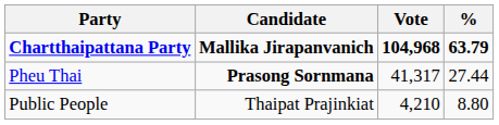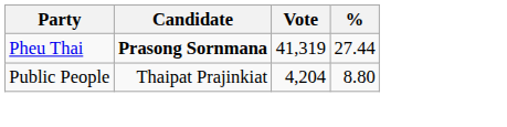 <table class="wikitable" style="text-align:right">
 <tr>
 <th>Party</th>
 <th>Candidate</th>
 <th>Vote</th>
 <th>%</th>
 </tr>
 <tr>
-<td align="left"><strong><a href='#'>Chartthaipattana Party</a></strong></td>
-<td><strong>Mallika Jirapanvanich</strong></td>
-<td><strong>104,968</strong></td>
-<td><strong>63.79</strong></td>
-</tr>
-<tr>
 <td align="left"><a href='#'>Pheu Thai</a></td>
 <td><strong>Prasong Sornmana</strong></td>
-<td>41,317</td>
+<td>41,319</td>
 <td>27.44</td>
 </tr>
 <tr>
 <td align="left">Public People</td>
 <td>Thaipat Prajinkiat</td>
-<td>4,210</td>
+<td>4,204</td>
 <td>8.80</td>
 </tr>
 </table>
